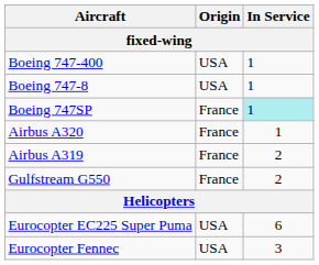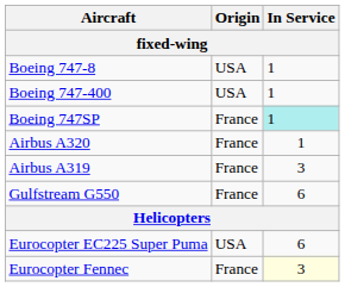 <table class="wikitable">
 <tr>
 <th>Aircraft</th>
 <th>Origin</th>
 <th>In Service</th>
 </tr>
 <tr>
 <th colspan="3">fixed-wing</th>
 </tr>
 <tr>
-<td><a href='#'>Boeing 747-400</a></td>
+<td><a href='#'>Boeing 747-8</a></td>
 <td>USA</td>
 <td>1</td>
 </tr>
 <tr>
-<td><a href='#'>Boeing 747-8</a></td>
+<td><a href='#'>Boeing 747-400</a></td>
 <td>USA</td>
 <td>1</td>
 </tr>
 <tr>
 <td><a href='#'>Boeing 747SP</a></td>
 <td>France</td>
 <td style="background: paleturquoise;">1</td>
 </tr>
 <tr>
 <td><a href='#'>Airbus A320</a></td>
 <td>France</td>
 <td align="center">1</td>
 </tr>
 <tr>
 <td><a href='#'>Airbus A319</a></td>
 <td>France</td>
-<td align="center">2</td>
+<td align="center">3</td>
 </tr>
 <tr>
 <td><a href='#'>Gulfstream G550</a></td>
 <td>France</td>
-<td align="center">2</td>
+<td align="center">6</td>
 </tr>
 <tr>
 <th colspan="3"><a href='#'>Helicopters</a></th>
 </tr>
 <tr>
 <td><a href='#'>Eurocopter EC225 Super Puma</a></td>
 <td>USA</td>
 <td align="center">6</td>
 </tr>
 <tr>
 <td><a href='#'>Eurocopter Fennec</a></td>
-<td>USA</td>
-<td align="center">3</td>
+<td>France</td>
+<td align="center" style="background: lightyellow;">3</td>
 </tr>
 </table>
